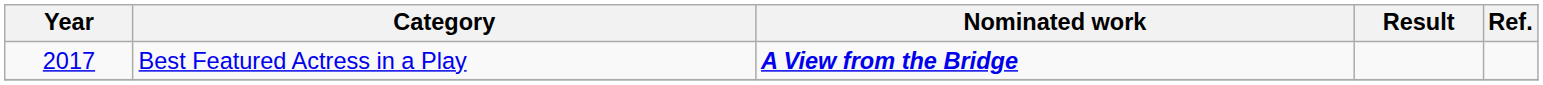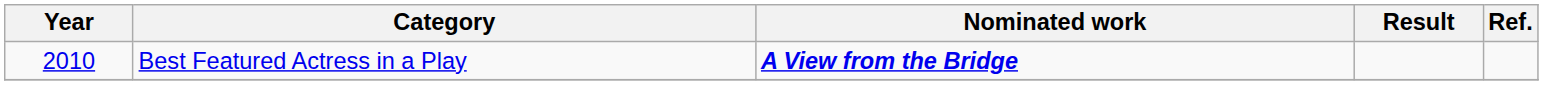 <table class=wikitable>
 <tr>
 <th scope="col" style="width:5em;">Year</th>
 <th scope="col" style="width:26em;">Category</th>
 <th scope="col" style="width:25em;">Nominated work</th>
 <th scope="col" style="width:5em;">Result</th>
 <th>Ref.</th>
 </tr>
 <tr>
-<td style="text-align:center;"><a href='#'>2017</a></td>
+<td style="text-align:center;"><a href='#'>2010</a></td>
 <td><a href='#'>Best Featured Actress in a Play</a></td>
 <td><strong><em><a href='#'>A View from the Bridge</a></em></strong></td>
 <td></td>
 <td style="text-align:center;"></td>
 </tr>
 <tr>
 </tr>
 </table>
